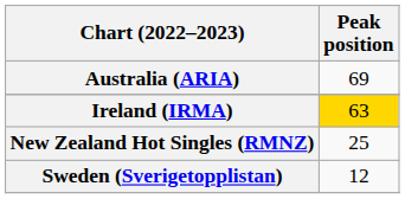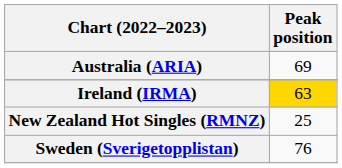 <table class="wikitable sortable plainrowheaders" style="text-align:center">
 <tr>
 <th scope="col">Chart (2022–2023)</th>
 <th scope="col">Peak<br>position</th>
 </tr>
 <tr>
 <th scope="row">Australia (<a href='#'>ARIA</a>)</th>
 <td>69</td>
 </tr>
 <tr>
 </tr>
 <tr>
 </tr>
 <tr>
 </tr>
 <tr>
 </tr>
 <tr>
 <th scope="row">Ireland (<a href='#'>IRMA</a>)</th>
 <td style="background: gold;">63</td>
 </tr>
 <tr>
 <th scope="row">New Zealand Hot Singles (<a href='#'>RMNZ</a>)</th>
 <td>25</td>
 </tr>
 <tr>
 <th scope="row">Sweden (<a href='#'>Sverigetopplistan</a>)</th>
-<td>12</td>
+<td>76</td>
 </tr>
 <tr>
 </tr>
 <tr>
 </tr>
 <tr>
 </tr>
 <tr>
 </tr>
 <tr>
 </tr>
 </table>
